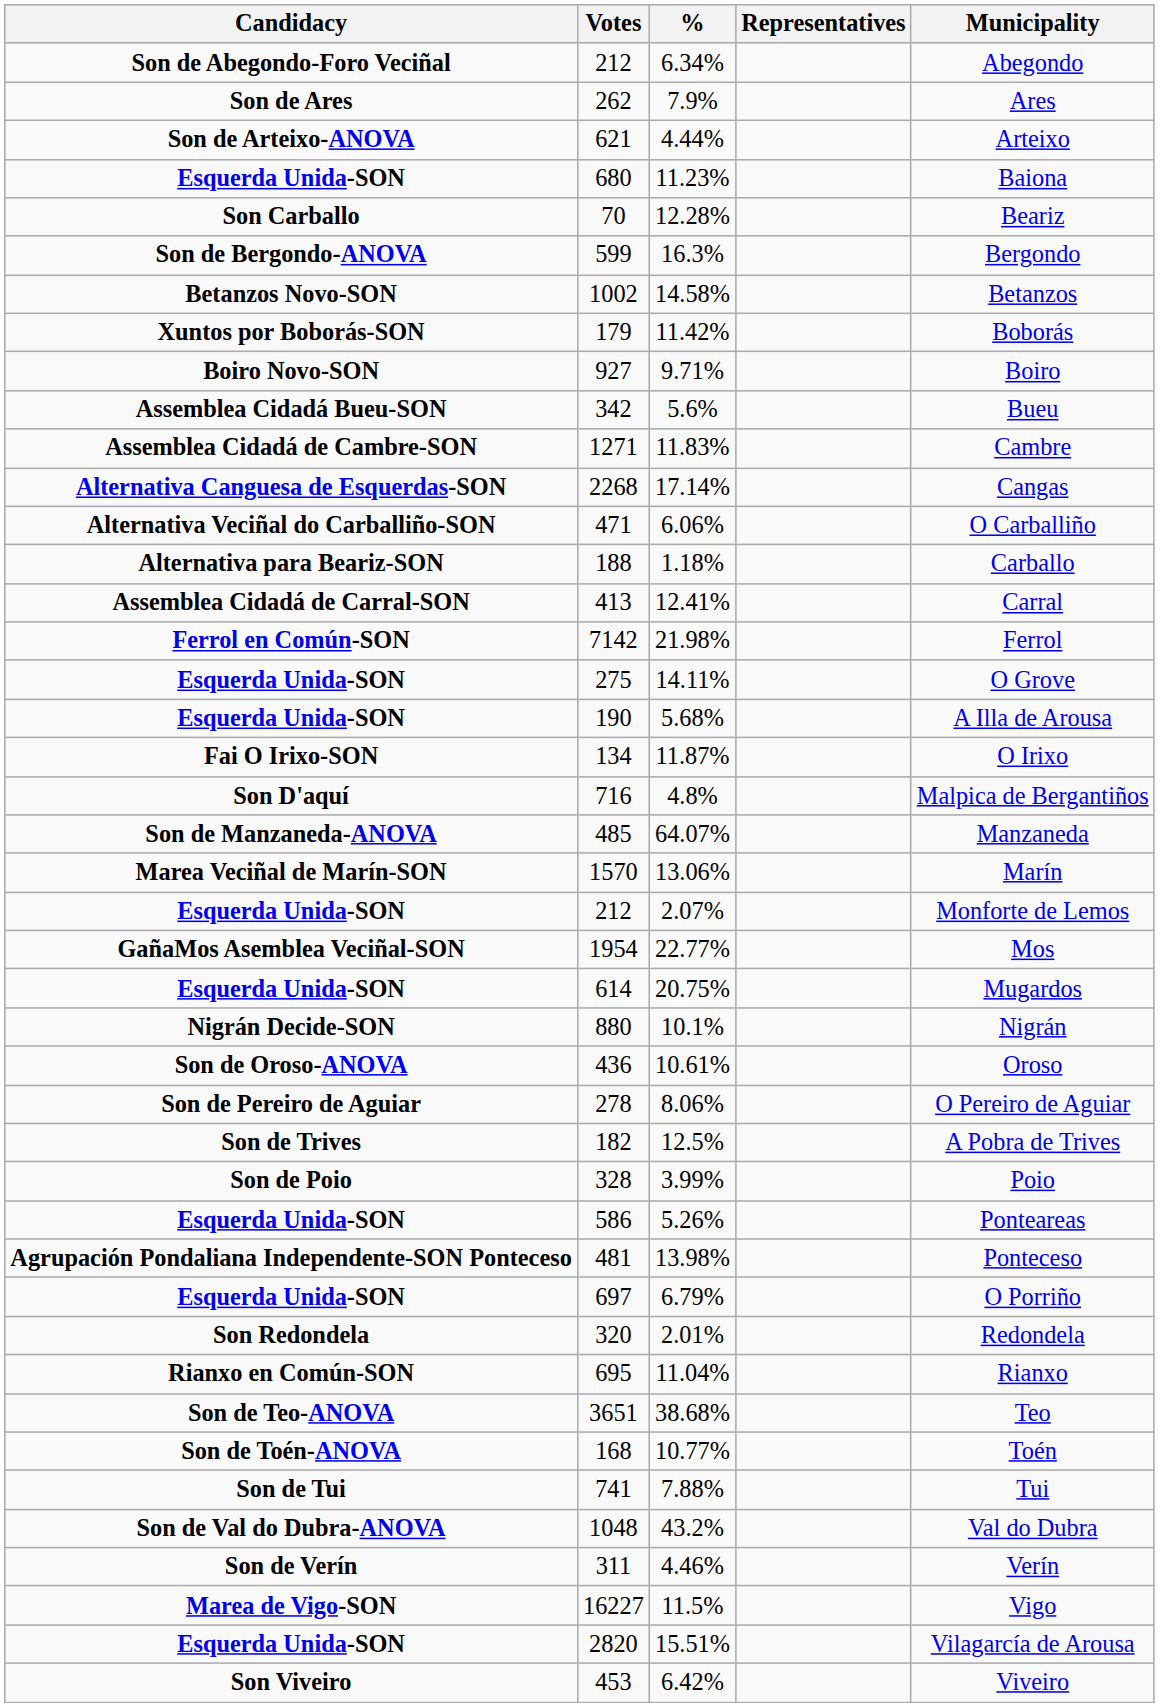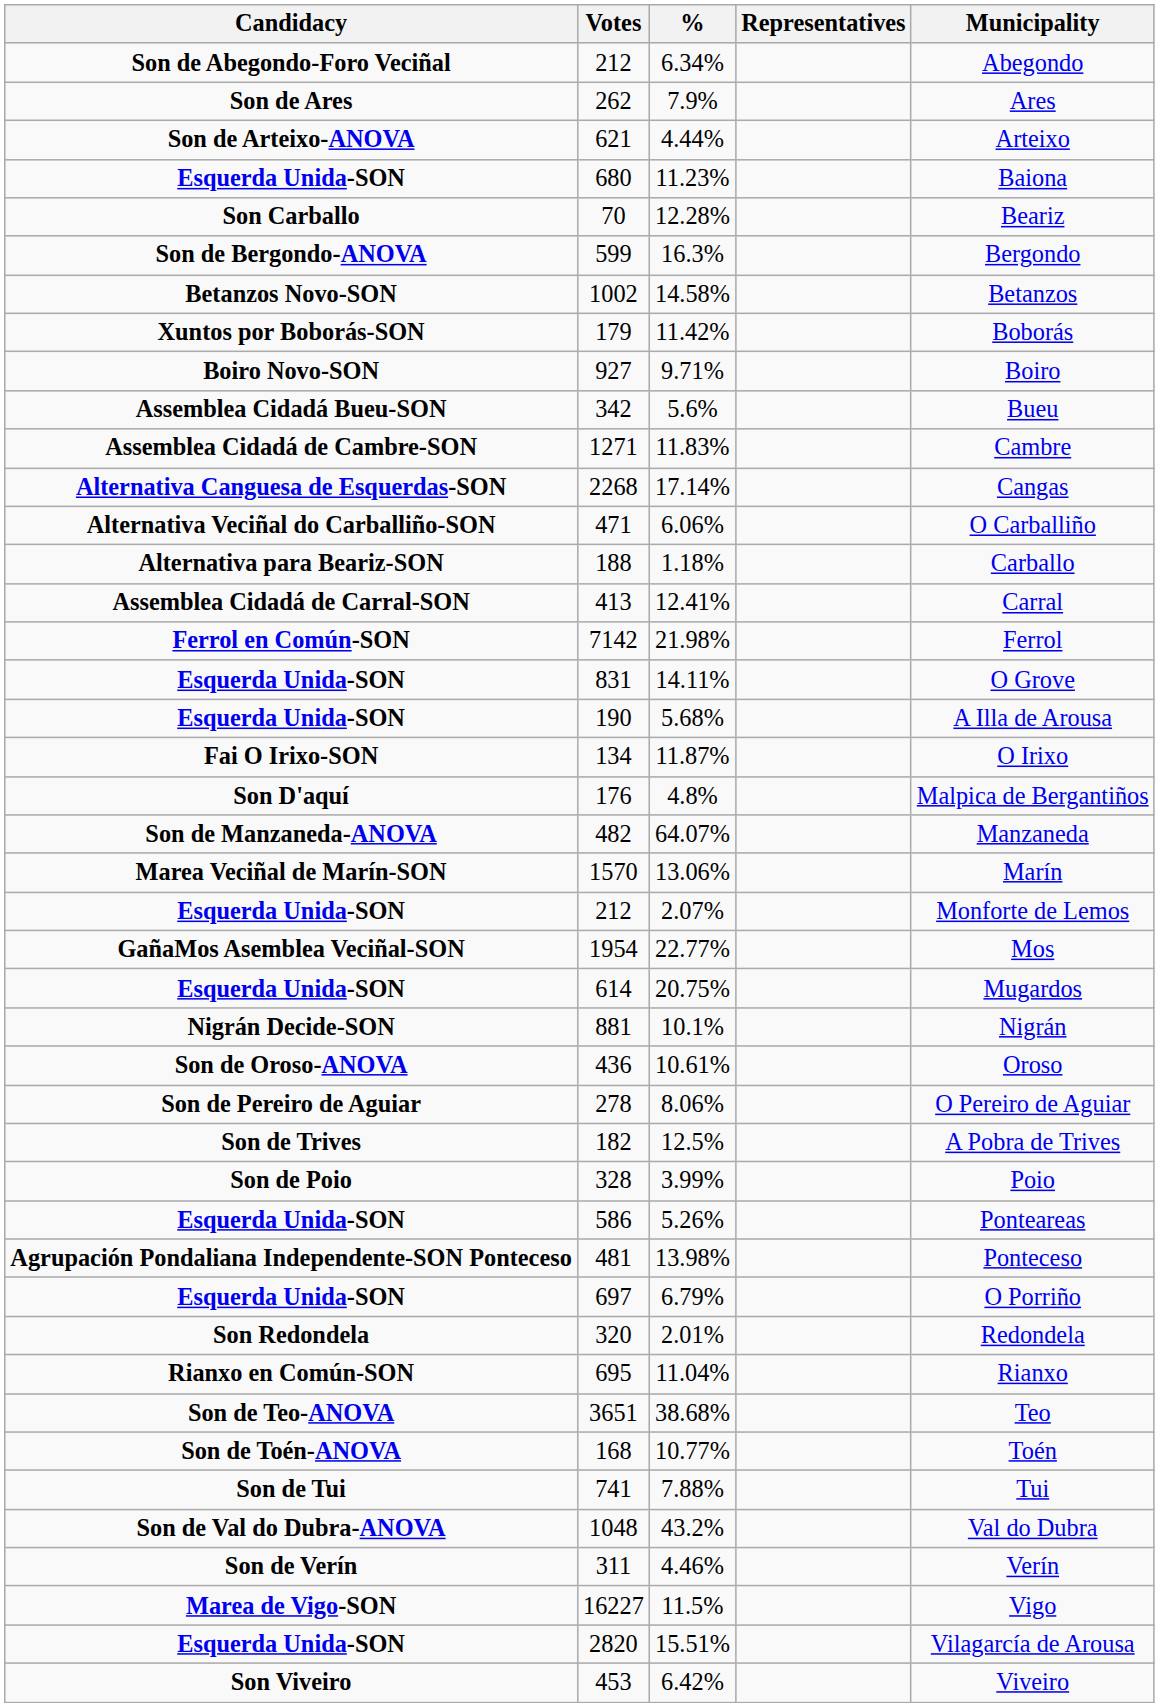 <table class="wikitable sortable" style="text-align:center">
 <tr>
 <th>Candidacy</th>
 <th>Votes</th>
 <th>%</th>
 <th>Representatives</th>
 <th>Municipality</th>
 </tr>
 <tr>
 <td><strong>Son de Abegondo-Foro Veciñal</strong></td>
 <td>212</td>
 <td>6.34%</td>
 <td></td>
 <td><a href='#'>Abegondo</a></td>
 </tr>
 <tr>
 <td><strong>Son de Ares</strong></td>
 <td>262</td>
 <td>7.9%</td>
 <td></td>
 <td><a href='#'>Ares</a></td>
 </tr>
 <tr>
 <td><strong>Son de Arteixo-<a href='#'>ANOVA</a></strong></td>
 <td>621</td>
 <td>4.44%</td>
 <td></td>
 <td><a href='#'>Arteixo</a></td>
 </tr>
 <tr>
 <td><strong><a href='#'>Esquerda Unida</a>-SON</strong></td>
 <td>680</td>
 <td>11.23%</td>
 <td></td>
 <td><a href='#'>Baiona</a></td>
 </tr>
 <tr>
 <td><strong>Son Carballo</strong></td>
 <td>70</td>
 <td>12.28%</td>
 <td></td>
 <td><a href='#'>Beariz</a></td>
 </tr>
 <tr>
 <td><strong>Son de Bergondo-<a href='#'>ANOVA</a></strong></td>
 <td>599</td>
 <td>16.3%</td>
 <td></td>
 <td><a href='#'>Bergondo</a></td>
 </tr>
 <tr>
 <td><strong>Betanzos Novo-SON</strong></td>
 <td>1002</td>
 <td>14.58%</td>
 <td></td>
 <td><a href='#'>Betanzos</a></td>
 </tr>
 <tr>
 <td><strong>Xuntos por Boborás-SON</strong></td>
 <td>179</td>
 <td>11.42%</td>
 <td></td>
 <td><a href='#'>Boborás</a></td>
 </tr>
 <tr>
 <td><strong>Boiro Novo-SON</strong></td>
 <td>927</td>
 <td>9.71%</td>
 <td></td>
 <td><a href='#'>Boiro</a></td>
 </tr>
 <tr>
 <td><strong>Assemblea Cidadá Bueu-SON</strong></td>
 <td>342</td>
 <td>5.6%</td>
 <td></td>
 <td><a href='#'>Bueu</a></td>
 </tr>
 <tr>
 <td><strong>Assemblea Cidadá de Cambre-SON</strong></td>
 <td>1271</td>
 <td>11.83%</td>
 <td></td>
 <td><a href='#'>Cambre</a></td>
 </tr>
 <tr>
 <td><strong><a href='#'>Alternativa Canguesa de Esquerdas</a>-SON</strong></td>
 <td>2268</td>
 <td>17.14%</td>
 <td></td>
 <td><a href='#'>Cangas</a></td>
 </tr>
 <tr>
 <td><strong>Alternativa Veciñal do Carballiño-SON</strong></td>
 <td>471</td>
 <td>6.06%</td>
 <td></td>
 <td><a href='#'>O Carballiño</a></td>
 </tr>
 <tr>
 <td><strong>Alternativa para Beariz-SON</strong></td>
 <td>188</td>
 <td>1.18%</td>
 <td></td>
 <td><a href='#'>Carballo</a></td>
 </tr>
 <tr>
 <td><strong>Assemblea Cidadá de Carral-SON</strong></td>
 <td>413</td>
 <td>12.41%</td>
 <td></td>
 <td><a href='#'>Carral</a></td>
 </tr>
 <tr>
 <td><strong><a href='#'>Ferrol en Común</a>-SON</strong></td>
 <td>7142</td>
 <td>21.98%</td>
 <td></td>
 <td><a href='#'>Ferrol</a></td>
 </tr>
 <tr>
 <td><strong><a href='#'>Esquerda Unida</a>-SON</strong></td>
-<td>275</td>
+<td>831</td>
 <td>14.11%</td>
 <td></td>
 <td><a href='#'>O Grove</a></td>
 </tr>
 <tr>
 <td><strong><a href='#'>Esquerda Unida</a>-SON</strong></td>
 <td>190</td>
 <td>5.68%</td>
 <td></td>
 <td><a href='#'>A Illa de Arousa</a></td>
 </tr>
 <tr>
 <td><strong>Fai O Irixo-SON</strong></td>
 <td>134</td>
 <td>11.87%</td>
 <td></td>
 <td><a href='#'>O Irixo</a></td>
 </tr>
 <tr>
 <td><strong>Son D'aquí</strong></td>
-<td>716</td>
+<td>176</td>
 <td>4.8%</td>
 <td></td>
 <td><a href='#'>Malpica de Bergantiños</a></td>
 </tr>
 <tr>
 <td><strong>Son de Manzaneda-<a href='#'>ANOVA</a></strong></td>
-<td>485</td>
+<td>482</td>
 <td>64.07%</td>
 <td></td>
 <td><a href='#'>Manzaneda</a></td>
 </tr>
 <tr>
 <td><strong>Marea Veciñal de Marín-SON</strong></td>
 <td>1570</td>
 <td>13.06%</td>
 <td></td>
 <td><a href='#'>Marín</a></td>
 </tr>
 <tr>
 <td><strong><a href='#'>Esquerda Unida</a>-SON</strong></td>
 <td>212</td>
 <td>2.07%</td>
 <td></td>
 <td><a href='#'>Monforte de Lemos</a></td>
 </tr>
 <tr>
 <td><strong>GañaMos Asemblea Veciñal-SON</strong></td>
 <td>1954</td>
 <td>22.77%</td>
 <td></td>
 <td><a href='#'>Mos</a></td>
 </tr>
 <tr>
 <td><strong><a href='#'>Esquerda Unida</a>-SON</strong></td>
 <td>614</td>
 <td>20.75%</td>
 <td></td>
 <td><a href='#'>Mugardos</a></td>
 </tr>
 <tr>
 <td><strong>Nigrán Decide-SON</strong></td>
-<td>880</td>
+<td>881</td>
 <td>10.1%</td>
 <td></td>
 <td><a href='#'>Nigrán</a></td>
 </tr>
 <tr>
 <td><strong>Son de Oroso-<a href='#'>ANOVA</a></strong></td>
 <td>436</td>
 <td>10.61%</td>
 <td></td>
 <td><a href='#'>Oroso</a></td>
 </tr>
 <tr>
 <td><strong>Son de Pereiro de Aguiar</strong></td>
 <td>278</td>
 <td>8.06%</td>
 <td></td>
 <td><a href='#'>O Pereiro de Aguiar</a></td>
 </tr>
 <tr>
 <td><strong>Son de Trives</strong></td>
 <td>182</td>
 <td>12.5%</td>
 <td></td>
 <td><a href='#'>A Pobra de Trives</a></td>
 </tr>
 <tr>
 <td><strong>Son de Poio</strong></td>
 <td>328</td>
 <td>3.99%</td>
 <td></td>
 <td><a href='#'>Poio</a></td>
 </tr>
 <tr>
 <td><strong><a href='#'>Esquerda Unida</a>-SON</strong></td>
 <td>586</td>
 <td>5.26%</td>
 <td></td>
 <td><a href='#'>Ponteareas</a></td>
 </tr>
 <tr>
 <td><strong>Agrupación Pondaliana Independente-SON Ponteceso</strong></td>
 <td>481</td>
 <td>13.98%</td>
 <td></td>
 <td><a href='#'>Ponteceso</a></td>
 </tr>
 <tr>
 <td><strong><a href='#'>Esquerda Unida</a>-SON</strong></td>
 <td>697</td>
 <td>6.79%</td>
 <td></td>
 <td><a href='#'>O Porriño</a></td>
 </tr>
 <tr>
 <td><strong>Son Redondela</strong></td>
 <td>320</td>
 <td>2.01%</td>
 <td></td>
 <td><a href='#'>Redondela</a></td>
 </tr>
 <tr>
 <td><strong>Rianxo en Común-SON</strong></td>
 <td>695</td>
 <td>11.04%</td>
 <td></td>
 <td><a href='#'>Rianxo</a></td>
 </tr>
 <tr>
 <td><strong>Son de Teo-<a href='#'>ANOVA</a></strong></td>
 <td>3651</td>
 <td>38.68%</td>
 <td></td>
 <td><a href='#'>Teo</a></td>
 </tr>
 <tr>
 <td><strong>Son de Toén-<a href='#'>ANOVA</a></strong></td>
 <td>168</td>
 <td>10.77%</td>
 <td></td>
 <td><a href='#'>Toén</a></td>
 </tr>
 <tr>
 <td><strong>Son de Tui</strong></td>
 <td>741</td>
 <td>7.88%</td>
 <td></td>
 <td><a href='#'>Tui</a></td>
 </tr>
 <tr>
 <td><strong>Son de Val do Dubra-<a href='#'>ANOVA</a></strong></td>
 <td>1048</td>
 <td>43.2%</td>
 <td></td>
 <td><a href='#'>Val do Dubra</a></td>
 </tr>
 <tr>
 <td><strong>Son de Verín</strong></td>
 <td>311</td>
 <td>4.46%</td>
 <td></td>
 <td><a href='#'>Verín</a></td>
 </tr>
 <tr>
 <td><strong><a href='#'>Marea de Vigo</a>-SON</strong></td>
 <td>16227</td>
 <td>11.5%</td>
 <td></td>
 <td><a href='#'>Vigo</a></td>
 </tr>
 <tr>
 <td><strong><a href='#'>Esquerda Unida</a>-SON</strong></td>
 <td>2820</td>
 <td>15.51%</td>
 <td></td>
 <td><a href='#'>Vilagarcía de Arousa</a></td>
 </tr>
 <tr>
 <td><strong>Son Viveiro</strong></td>
 <td>453</td>
 <td>6.42%</td>
 <td></td>
 <td><a href='#'>Viveiro</a></td>
 </tr>
 </table>
